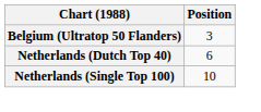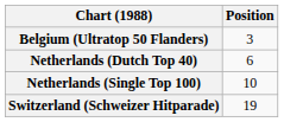 <table class="wikitable sortable plainrowheaders" style="text-align:center">
 <tr>
 <th scope="col">Chart (1988)</th>
 <th scope="col">Position</th>
 </tr>
 <tr>
 <th scope="row">Belgium (Ultratop 50 Flanders)</th>
 <td>3</td>
 </tr>
 <tr>
 <th scope="row">Netherlands (Dutch Top 40)</th>
 <td>6</td>
 </tr>
 <tr>
 <th scope="row">Netherlands (Single Top 100)</th>
 <td>10</td>
 </tr>
+<tr>
+<th scope="row">Switzerland (Schweizer Hitparade)</th>
+<td>19</td>
+</tr>
 </table>
